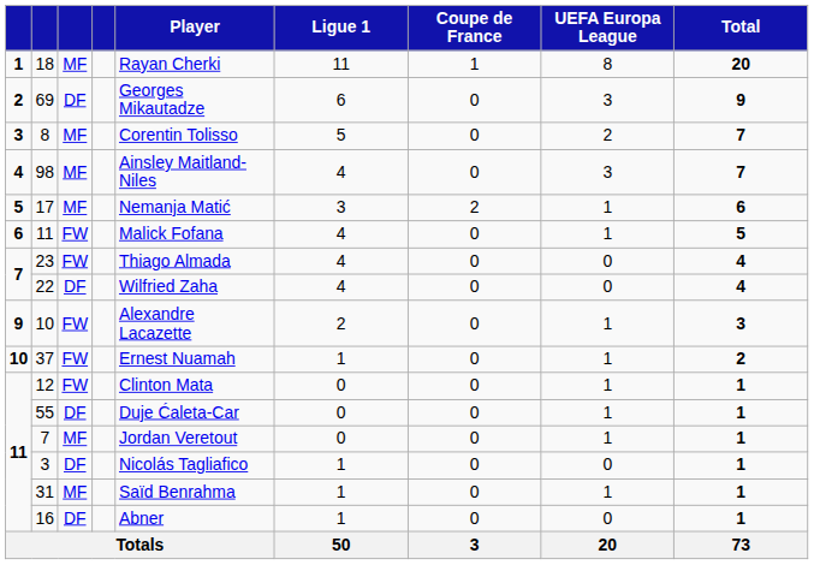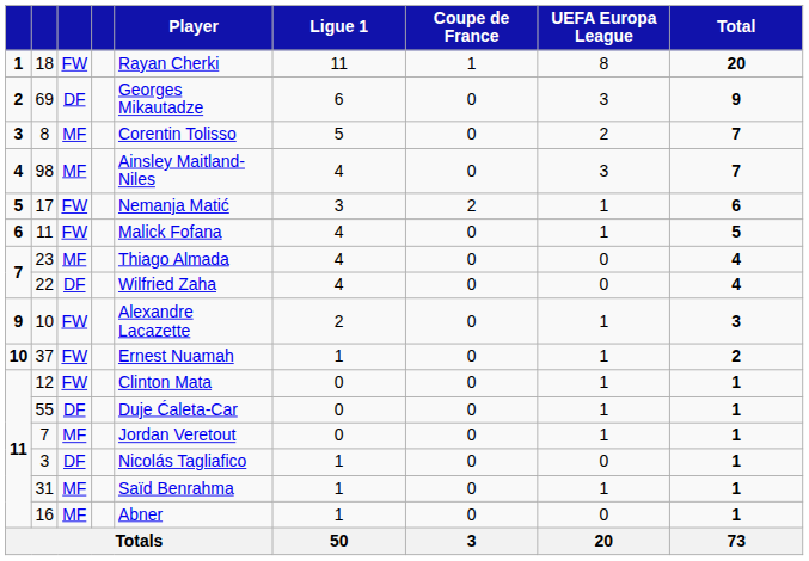 <table class="wikitable"; style="text-align:center">
 <tr>
 <th style="background:#1112AB; color:white; width:15px"></th>
 <th style="background:#1112AB; color:white; width:15px"></th>
 <th style="background:#1112AB; color:white; width:15px"></th>
 <th style="background:#1112AB; color:white; width:15px"></th>
 <th style="background:#1112AB; color:white; width:145px">Player</th>
 <th style="background:#1112AB; color:white; width:120px">Ligue 1</th>
 <th style="background:#1112AB; color:white; width:120px">Coupe de France</th>
 <th style="background:#1112AB; color:white; width:120px">UEFA Europa League</th>
 <th style="background:#1112AB; color:white; width:120px">Total</th>
 </tr>
 <tr>
 <td><strong>1</strong></td>
 <td>18</td>
-<td><a href='#'>MF</a></td>
+<td><a href='#'>FW</a></td>
 <td></td>
 <td align=left><a href='#'>Rayan Cherki</a></td>
 <td>11</td>
 <td>1</td>
 <td>8</td>
 <td><strong>20</strong></td>
 </tr>
 <tr>
 <td><strong>2</strong></td>
 <td>69</td>
 <td><a href='#'>DF</a></td>
 <td></td>
 <td align=left><a href='#'>Georges Mikautadze</a></td>
 <td>6</td>
 <td>0</td>
 <td>3</td>
 <td><strong>9</strong></td>
 </tr>
 <tr>
 <td><strong>3</strong></td>
 <td>8</td>
 <td><a href='#'>MF</a></td>
 <td></td>
 <td align=left><a href='#'>Corentin Tolisso</a></td>
 <td>5</td>
 <td>0</td>
 <td>2</td>
 <td><strong>7</strong></td>
 </tr>
 <tr>
 <td><strong>4</strong></td>
 <td>98</td>
 <td><a href='#'>MF</a></td>
 <td></td>
 <td align=left><a href='#'>Ainsley Maitland-Niles</a></td>
 <td>4</td>
 <td>0</td>
 <td>3</td>
 <td><strong>7</strong></td>
 </tr>
 <tr>
 <td><strong>5</strong></td>
 <td>17</td>
-<td><a href='#'>MF</a></td>
+<td><a href='#'>FW</a></td>
 <td></td>
 <td align=left><a href='#'>Nemanja Matić</a></td>
 <td>3</td>
 <td>2</td>
 <td>1</td>
 <td><strong>6</strong></td>
 </tr>
 <tr>
 <td><strong>6</strong></td>
 <td>11</td>
 <td><a href='#'>FW</a></td>
 <td></td>
 <td align=left><a href='#'>Malick Fofana</a></td>
 <td>4</td>
 <td>0</td>
 <td>1</td>
 <td><strong>5</strong></td>
 </tr>
 <tr>
 <td rowspan=2><strong>7</strong></td>
 <td>23</td>
-<td><a href='#'>FW</a></td>
+<td><a href='#'>MF</a></td>
 <td></td>
 <td align=left><a href='#'>Thiago Almada</a></td>
 <td>4</td>
 <td>0</td>
 <td>0</td>
 <td><strong>4</strong></td>
 </tr>
 <tr>
 <td>22</td>
 <td><a href='#'>DF</a></td>
 <td></td>
 <td align=left><a href='#'>Wilfried Zaha</a></td>
 <td>4</td>
 <td>0</td>
 <td>0</td>
 <td><strong>4</strong></td>
 </tr>
 <tr>
 <td><strong>9</strong></td>
 <td>10</td>
 <td><a href='#'>FW</a></td>
 <td></td>
 <td align=left><a href='#'>Alexandre Lacazette</a></td>
 <td>2</td>
 <td>0</td>
 <td>1</td>
 <td><strong>3</strong></td>
 </tr>
 <tr>
 <td><strong>10</strong></td>
 <td>37</td>
 <td><a href='#'>FW</a></td>
 <td></td>
 <td align=left><a href='#'>Ernest Nuamah</a></td>
 <td>1</td>
 <td>0</td>
 <td>1</td>
 <td><strong>2</strong></td>
 </tr>
 <tr>
 <td rowspan=6><strong>11</strong></td>
 <td>12</td>
 <td><a href='#'>FW</a></td>
 <td></td>
 <td align=left><a href='#'>Clinton Mata</a></td>
 <td>0</td>
 <td>0</td>
 <td>1</td>
 <td><strong>1</strong></td>
 </tr>
 <tr>
 <td>55</td>
 <td><a href='#'>DF</a></td>
 <td></td>
 <td align=left><a href='#'>Duje Ćaleta-Car</a></td>
 <td>0</td>
 <td>0</td>
 <td>1</td>
 <td><strong>1</strong></td>
 </tr>
 <tr>
 <td>7</td>
 <td><a href='#'>MF</a></td>
 <td></td>
 <td align=left><a href='#'>Jordan Veretout</a></td>
 <td>0</td>
 <td>0</td>
 <td>1</td>
 <td><strong>1</strong></td>
 </tr>
 <tr>
 <td>3</td>
 <td><a href='#'>DF</a></td>
 <td></td>
 <td align=left><a href='#'>Nicolás Tagliafico</a></td>
 <td>1</td>
 <td>0</td>
 <td>0</td>
 <td><strong>1</strong></td>
 </tr>
 <tr>
 <td>31</td>
 <td><a href='#'>MF</a></td>
 <td></td>
 <td align=left><a href='#'>Saïd Benrahma</a></td>
 <td>1</td>
 <td>0</td>
 <td>1</td>
 <td><strong>1</strong></td>
 </tr>
 <tr>
 <td>16</td>
-<td><a href='#'>DF</a></td>
+<td><a href='#'>MF</a></td>
 <td></td>
 <td align=left><a href='#'>Abner</a></td>
 <td>1</td>
 <td>0</td>
 <td>0</td>
 <td><strong>1</strong></td>
 </tr>
 <tr>
 <th colspan=5><strong>Totals</strong></th>
 <th><strong>50</strong></th>
 <th><strong>3</strong></th>
 <th><strong>20</strong></th>
 <th><strong>73</strong></th>
 </tr>
 </table>
